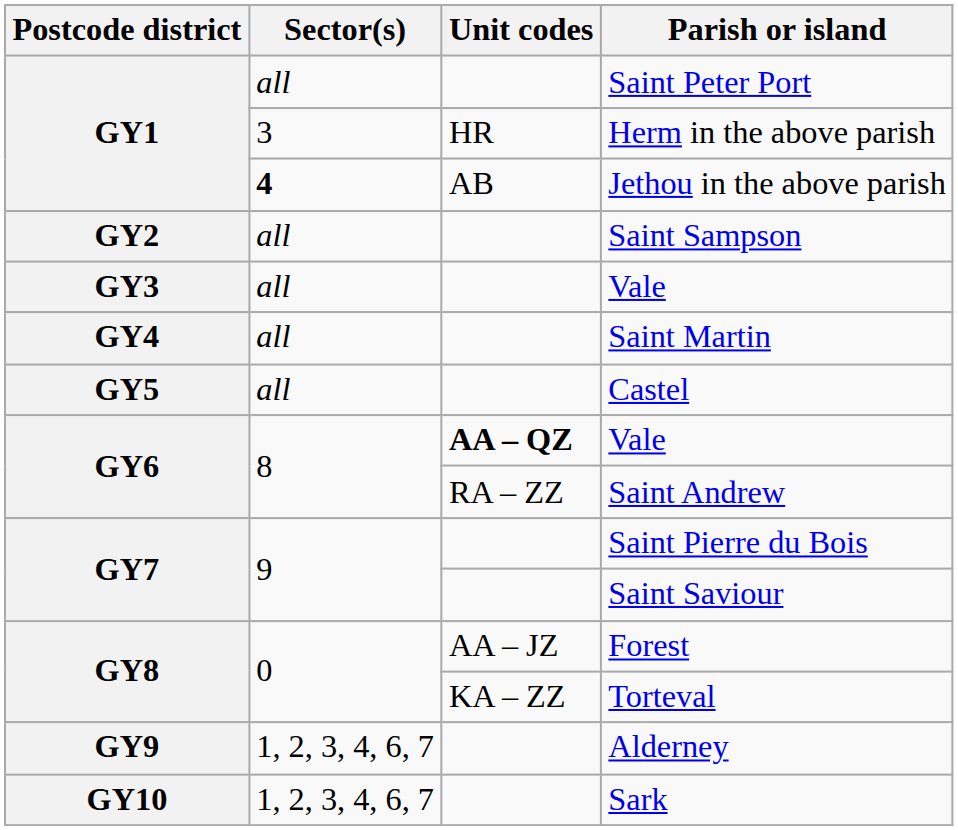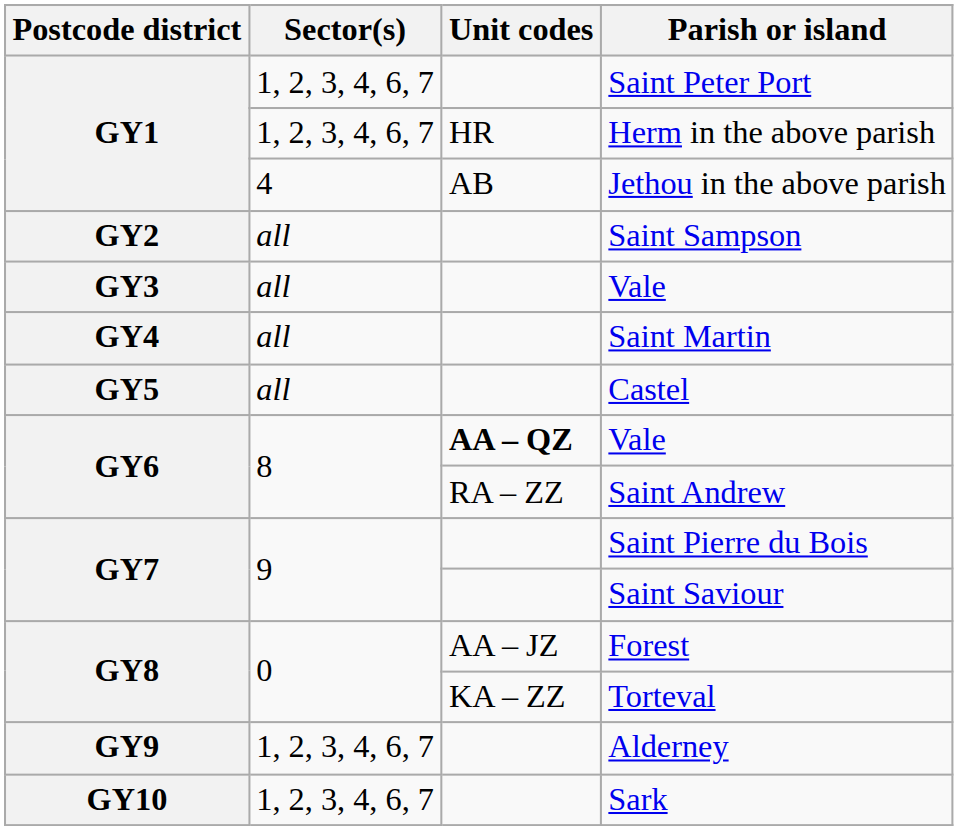 <table class="wikitable">
 <tr>
 <th scope="col">Postcode district</th>
 <th scope="col">Sector(s)</th>
 <th scope="col">Unit codes</th>
 <th scope="col">Parish or island</th>
 </tr>
 <tr>
 <th scope="row" rowspan="3">GY1</th>
-<td><em>all</em></td>
+<td>1, 2, 3, 4, 6, 7</td>
 <td></td>
 <td><a href='#'>Saint Peter Port</a></td>
 </tr>
 <tr>
-<td>3</td>
+<td>1, 2, 3, 4, 6, 7</td>
 <td>HR</td>
 <td><a href='#'>Herm</a> in the above parish</td>
 </tr>
 <tr>
-<td><strong>4</strong></td>
+<td>4</td>
 <td>AB</td>
 <td><a href='#'>Jethou</a> in the above parish</td>
 </tr>
 <tr>
 <th scope="row">GY2</th>
 <td><em>all</em></td>
 <td></td>
 <td><a href='#'>Saint Sampson</a></td>
 </tr>
 <tr>
 <th scope="row">GY3</th>
 <td><em>all</em></td>
 <td></td>
 <td><a href='#'>Vale</a></td>
 </tr>
 <tr>
 <th scope="row">GY4</th>
 <td><em>all</em></td>
 <td></td>
 <td><a href='#'>Saint Martin</a></td>
 </tr>
 <tr>
 <th scope="row">GY5</th>
 <td><em>all</em></td>
 <td></td>
 <td><a href='#'>Castel</a></td>
 </tr>
 <tr>
 <th scope="row" rowspan="2">GY6</th>
 <td rowspan="2">8</td>
 <td><strong>AA – QZ</strong></td>
 <td><a href='#'>Vale</a></td>
 </tr>
 <tr>
 <td>RA – ZZ</td>
 <td><a href='#'>Saint Andrew</a></td>
 </tr>
 <tr>
 <th scope="row" rowspan="2">GY7</th>
 <td rowspan="2">9</td>
 <td></td>
 <td><a href='#'>Saint Pierre du Bois</a></td>
 </tr>
 <tr>
 <td></td>
 <td><a href='#'>Saint Saviour</a></td>
 </tr>
 <tr>
 <th scope="row" rowspan="2">GY8</th>
 <td rowspan="2">0</td>
 <td>AA – JZ</td>
 <td><a href='#'>Forest</a></td>
 </tr>
 <tr>
 <td>KA – ZZ</td>
 <td><a href='#'>Torteval</a></td>
 </tr>
 <tr>
 <th scope="row">GY9</th>
 <td>1, 2, 3, 4, 6, 7</td>
 <td></td>
 <td><a href='#'>Alderney</a></td>
 </tr>
 <tr>
 <th scope="row">GY10</th>
 <td>1, 2, 3, 4, 6, 7</td>
 <td></td>
 <td><a href='#'>Sark</a></td>
 </tr>
 </table>
